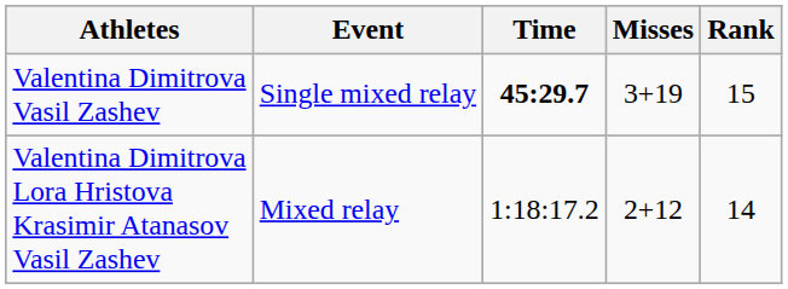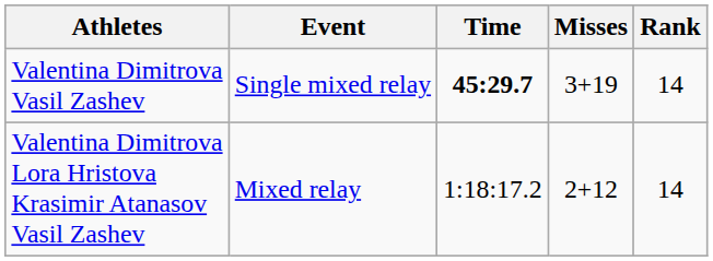 <table class="wikitable" style="font-size:90%">
 <tr>
 <th>Athletes</th>
 <th>Event</th>
 <th>Time</th>
 <th>Misses</th>
 <th>Rank</th>
 </tr>
 <tr align=center>
 <td align=left><a href='#'>Valentina Dimitrova</a><br><a href='#'>Vasil Zashev</a></td>
 <td align=left><a href='#'>Single mixed relay</a></td>
 <td><strong>45:29.7</strong></td>
 <td>3+19</td>
-<td>15</td>
+<td>14</td>
 </tr>
 <tr align=center>
 <td align=left><a href='#'>Valentina Dimitrova</a><br><a href='#'>Lora Hristova</a><br><a href='#'>Krasimir Atanasov</a><br><a href='#'>Vasil Zashev</a></td>
 <td align=left><a href='#'>Mixed relay</a></td>
 <td>1:18:17.2</td>
 <td>2+12</td>
 <td>14</td>
 </tr>
 </table>
